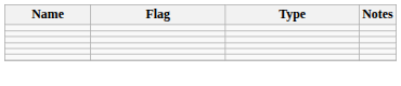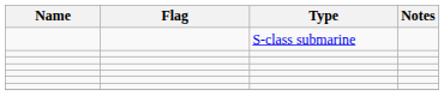 <table class="wikitable sortable">
 <tr>
 <th scope="col" width="100px">Name</th>
 <th scope="col" width="160px">Flag</th>
 <th scope="col" width="160px">Type</th>
 <th>Notes</th>
+</tr>
+<tr>
+<td></td>
+<td></td>
+<td><a href='#'>S-class submarine</a></td>
+<td></td>
 </tr>
 <tr>
 <td></td>
 <td></td>
 <td></td>
 <td></td>
 </tr>
 <tr>
 <td></td>
 <td></td>
 <td></td>
 <td></td>
 </tr>
 <tr>
 <td></td>
 <td></td>
 <td></td>
 <td></td>
 </tr>
 <tr>
 <td></td>
 <td></td>
 <td></td>
 <td></td>
 </tr>
 <tr>
 <td></td>
 <td></td>
 <td></td>
 <td></td>
 </tr>
 <tr>
 <td></td>
 <td></td>
 <td></td>
 <td></td>
 </tr>
 <tr>
 </tr>
 </table>
